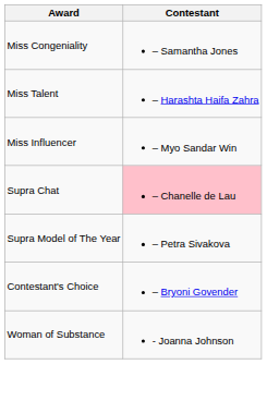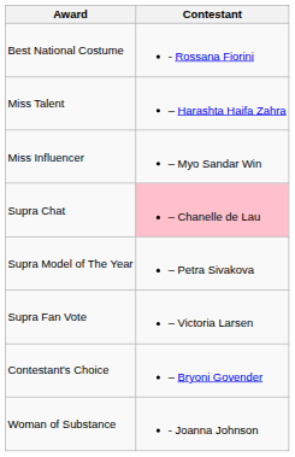 <table class="wikitable sortable" style="font-size: 95%;">
 <tr>
 <th scope="col">Award</th>
 <th>Contestant</th>
 </tr>
 <tr>
-<td>Miss Congeniality</td>
-<td><br><ul><li> – Samantha Jones</li></ul></td>
+<td>Best National Costume</td>
+<td><br><ul><li> - <a href='#'>Rossana Fiorini</a></li></ul></td>
 </tr>
 <tr>
 <td>Miss Talent</td>
 <td><br><ul><li> – <a href='#'>Harashta Haifa Zahra</a></li></ul></td>
 </tr>
 <tr>
 <td>Miss Influencer</td>
 <td><br><ul><li> – Myo Sandar Win</li></ul></td>
 </tr>
 <tr>
 <td>Supra Chat</td>
 <td style="background: pink;"><br><ul><li> – Chanelle de Lau</li></ul></td>
 </tr>
 <tr>
 <td>Supra Model of The Year</td>
 <td><br><ul><li> – Petra Sivakova</li></ul></td>
 </tr>
 <tr>
+<td>Supra Fan Vote</td>
+<td><br><ul><li> – Victoria Larsen</li></ul></td>
+</tr>
+<tr>
 <td>Contestant's Choice</td>
 <td><br><ul><li> – <a href='#'>Bryoni Govender</a></li></ul></td>
 </tr>
 <tr>
 <td>Woman of Substance</td>
 <td><br><ul><li> - Joanna Johnson</li></ul></td>
 </tr>
 </table>
